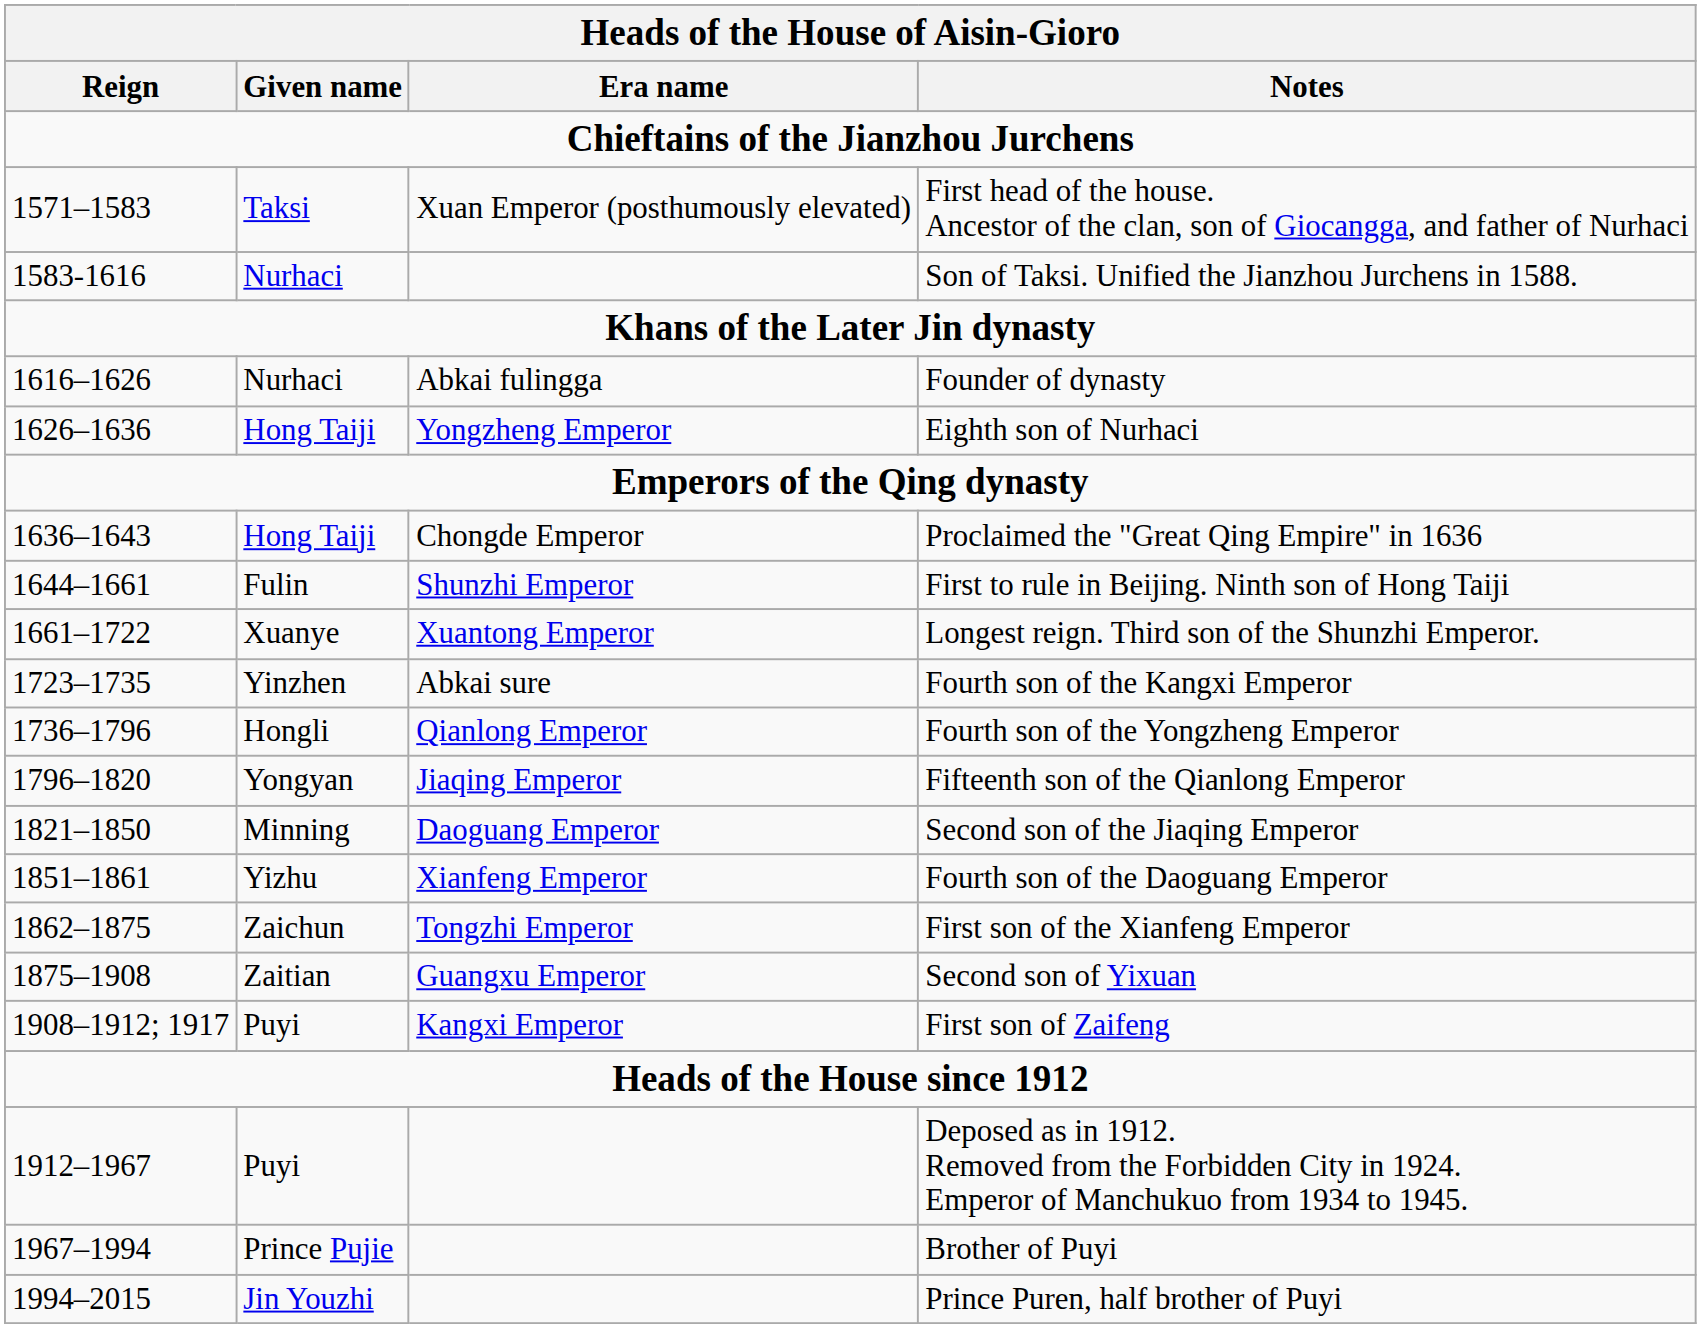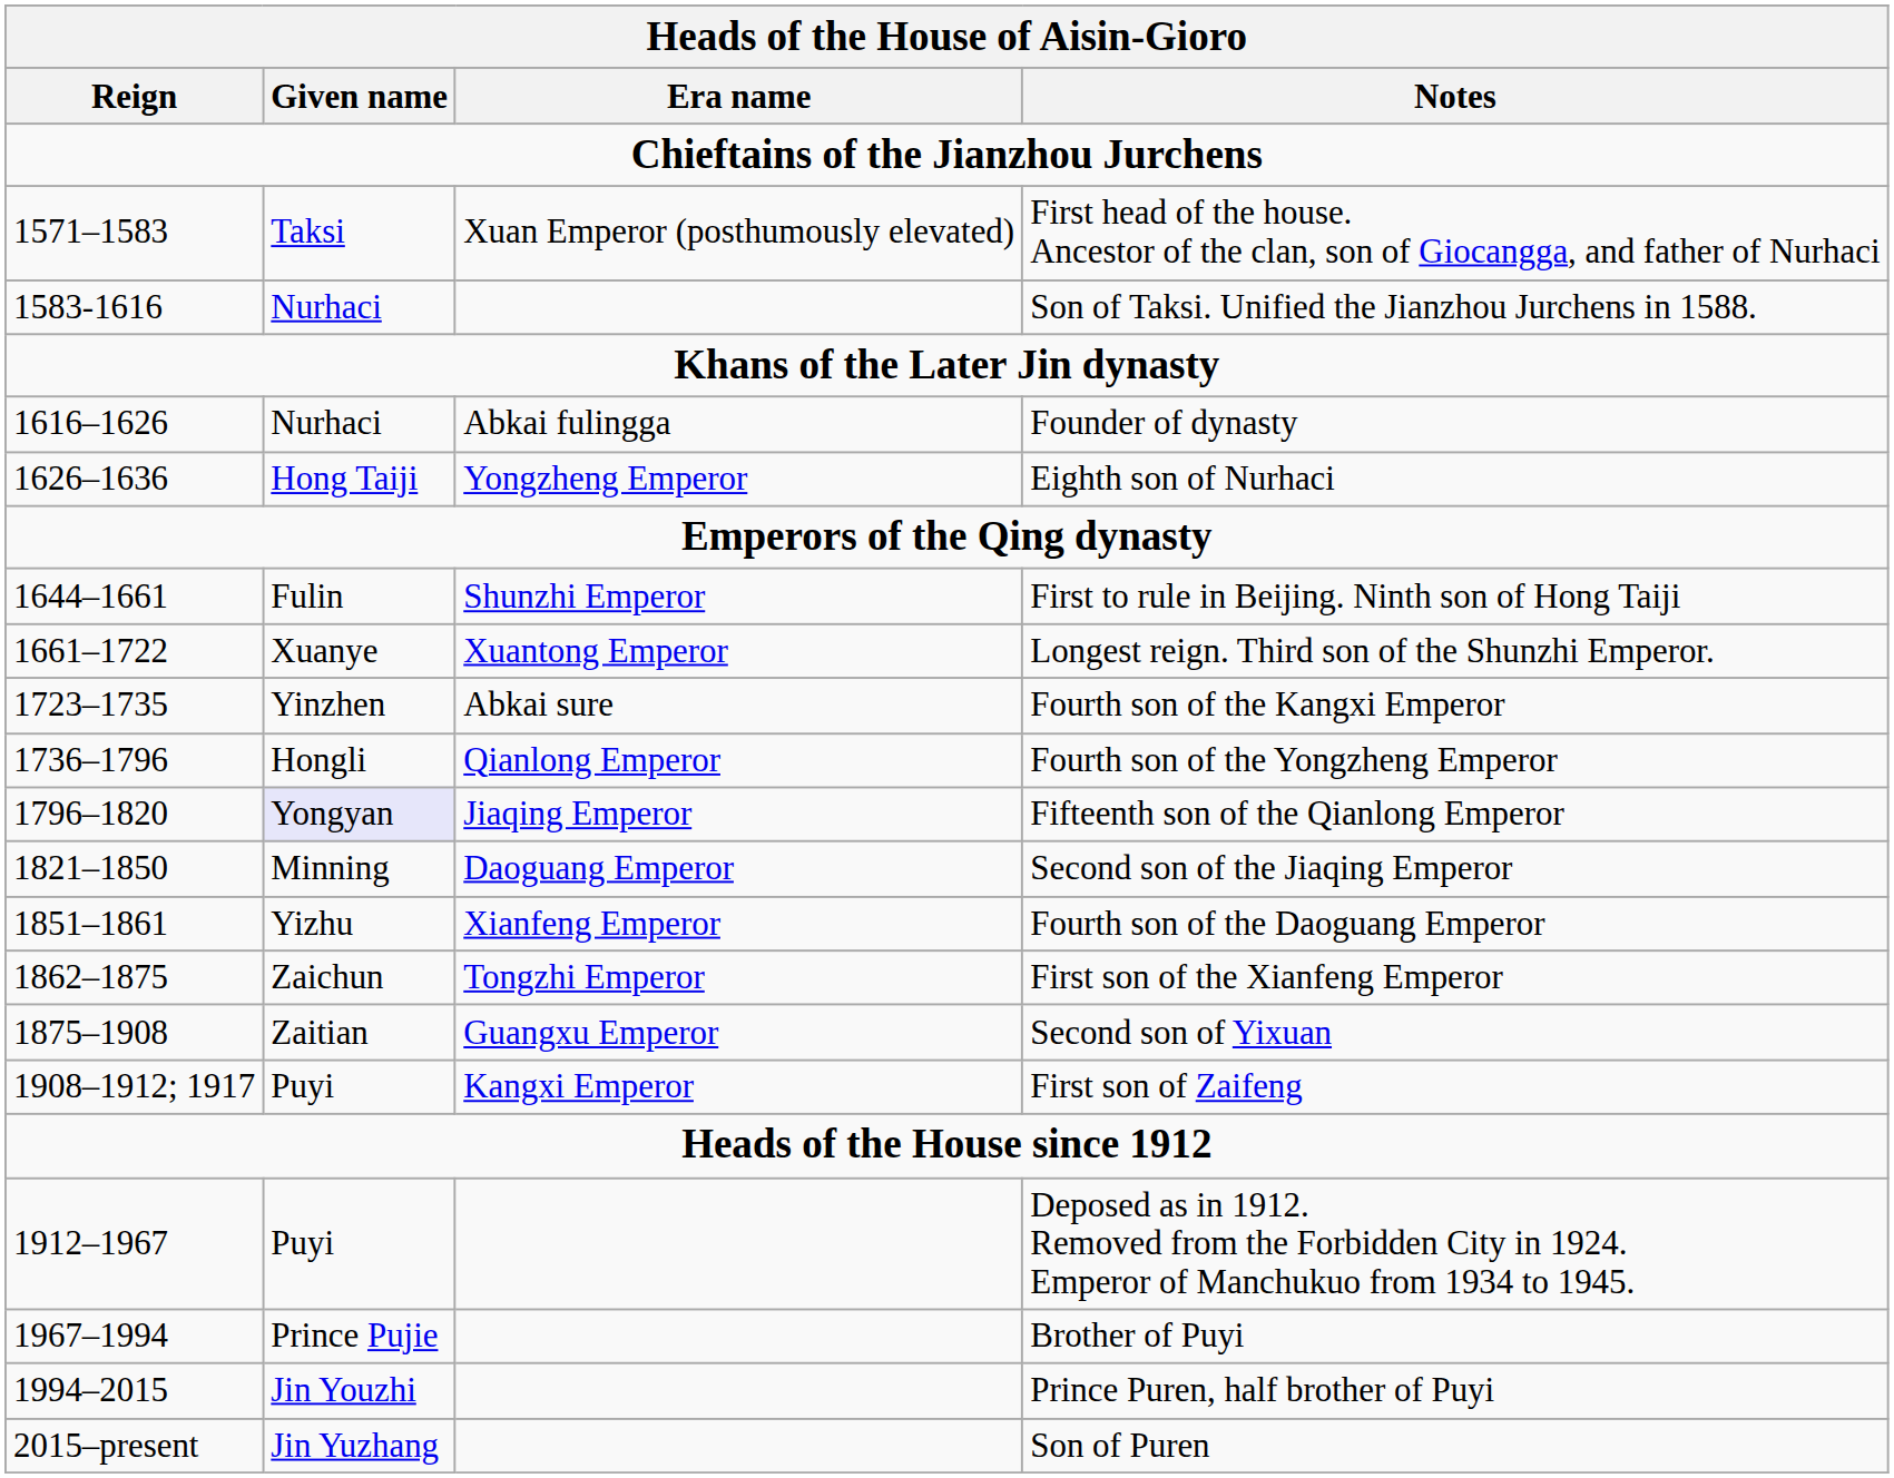 <table class="wikitable">
 <tr style="background:#efefef;">
 <th colspan="4"><big>Heads of the House of Aisin-Gioro</big></th>
 </tr>
 <tr>
 <th>Reign</th>
 <th>Given name</th>
 <th>Era name</th>
 <th>Notes</th>
 </tr>
 <tr>
 <td colspan="4" style="text-align:center;"><big><strong>Chieftains of the Jianzhou Jurchens</strong></big></td>
 </tr>
 <tr>
 <td>1571–1583</td>
 <td><a href='#'>Taksi</a></td>
 <td>Xuan Emperor (posthumously elevated)</td>
 <td>First head of the house.<br>Ancestor of the clan, son of <a href='#'>Giocangga</a>, and father of Nurhaci</td>
 </tr>
 <tr>
 <td>1583-1616</td>
 <td><a href='#'>Nurhaci</a></td>
 <td></td>
 <td>Son of Taksi. Unified the Jianzhou Jurchens in 1588.</td>
 </tr>
 <tr>
 <td colspan="4" style="text-align:center;"><big><strong>Khans of the Later Jin dynasty</strong></big></td>
 </tr>
 <tr>
 <td>1616–1626</td>
 <td>Nurhaci</td>
 <td>Abkai fulingga</td>
 <td>Founder of dynasty</td>
 </tr>
 <tr>
 <td>1626–1636</td>
 <td><a href='#'>Hong Taiji</a></td>
 <td><a href='#'>Yongzheng Emperor</a></td>
 <td>Eighth son of Nurhaci</td>
 </tr>
 <tr>
 <td colspan="4" style="text-align:center;"><big><strong>Emperors of the Qing dynasty</strong></big></td>
 </tr>
 <tr>
-<td>1636–1643</td>
-<td><a href='#'>Hong Taiji</a></td>
-<td>Chongde Emperor</td>
-<td>Proclaimed the "Great Qing Empire" in 1636</td>
-</tr>
-<tr>
 <td>1644–1661</td>
 <td>Fulin</td>
 <td><a href='#'>Shunzhi Emperor</a></td>
 <td>First to rule in Beijing. Ninth son of Hong Taiji</td>
 </tr>
 <tr>
 <td>1661–1722</td>
 <td>Xuanye</td>
 <td><a href='#'>Xuantong Emperor</a></td>
 <td>Longest reign. Third son of the Shunzhi Emperor.</td>
 </tr>
 <tr>
 <td>1723–1735</td>
 <td>Yinzhen</td>
 <td>Abkai sure</td>
 <td>Fourth son of the Kangxi Emperor</td>
 </tr>
 <tr>
 <td>1736–1796</td>
 <td>Hongli</td>
 <td><a href='#'>Qianlong Emperor</a></td>
 <td>Fourth son of the Yongzheng Emperor</td>
 </tr>
 <tr>
 <td>1796–1820</td>
-<td>Yongyan</td>
+<td style="background: lavender;">Yongyan</td>
 <td><a href='#'>Jiaqing Emperor</a></td>
 <td>Fifteenth son of the Qianlong Emperor</td>
 </tr>
 <tr>
 <td>1821–1850</td>
 <td>Minning</td>
 <td><a href='#'>Daoguang Emperor</a></td>
 <td>Second son of the Jiaqing Emperor</td>
 </tr>
 <tr>
 <td>1851–1861</td>
 <td>Yizhu</td>
 <td><a href='#'>Xianfeng Emperor</a></td>
 <td>Fourth son of the Daoguang Emperor</td>
 </tr>
 <tr>
 <td>1862–1875</td>
 <td>Zaichun</td>
 <td><a href='#'>Tongzhi Emperor</a></td>
 <td>First son of the Xianfeng Emperor</td>
 </tr>
 <tr>
 <td>1875–1908</td>
 <td>Zaitian</td>
 <td><a href='#'>Guangxu Emperor</a></td>
 <td>Second son of <a href='#'>Yixuan</a></td>
 </tr>
 <tr>
 <td>1908–1912; 1917</td>
 <td>Puyi</td>
 <td><a href='#'>Kangxi Emperor</a></td>
 <td>First son of <a href='#'>Zaifeng</a></td>
 </tr>
 <tr>
 <td colspan="4" style="text-align:center;"><big><strong>Heads of the House since 1912</strong></big></td>
 </tr>
 <tr>
 <td>1912–1967</td>
 <td>Puyi</td>
 <td></td>
 <td>Deposed as in 1912.<br>Removed from the Forbidden City in 1924.<br>Emperor of Manchukuo from 1934 to 1945.</td>
 </tr>
 <tr>
 <td>1967–1994</td>
 <td>Prince <a href='#'>Pujie</a></td>
 <td></td>
 <td>Brother of Puyi</td>
 </tr>
 <tr>
 <td>1994–2015</td>
 <td><a href='#'>Jin Youzhi</a></td>
 <td></td>
 <td>Prince Puren, half brother of Puyi</td>
 </tr>
+<tr>
+<td>2015–present</td>
+<td><a href='#'>Jin Yuzhang</a></td>
+<td></td>
+<td>Son of Puren</td>
+</tr>
 </table>
